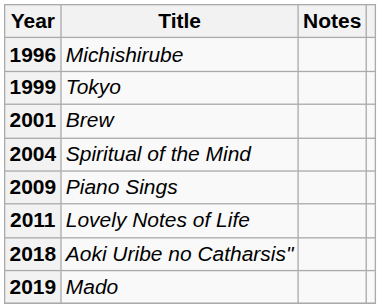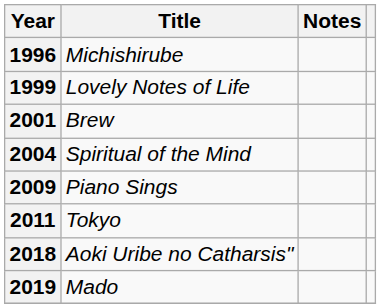 <table class="wikitable">
 <tr>
 <th>Year</th>
 <th>Title</th>
 <th>Notes</th>
 <th></th>
 </tr>
 <tr>
 <th>1996</th>
 <td><em>Michishirube</em></td>
 <td></td>
 <td></td>
 </tr>
 <tr>
 <th>1999</th>
-<td><em>Tokyo</em></td>
+<td><em>Lovely Notes of Life</em></td>
 <td></td>
 <td></td>
 </tr>
 <tr>
 <th>2001</th>
 <td><em>Brew</em></td>
 <td></td>
 <td></td>
 </tr>
 <tr>
 <th>2004</th>
 <td><em>Spiritual of the Mind</em></td>
 <td></td>
 <td></td>
 </tr>
 <tr>
 <th>2009</th>
 <td><em>Piano Sings</em></td>
 <td></td>
 <td></td>
 </tr>
 <tr>
 <th>2011</th>
-<td><em>Lovely Notes of Life</em></td>
+<td><em>Tokyo</em></td>
 <td></td>
 <td></td>
 </tr>
 <tr>
 <th>2018</th>
 <td><em>Aoki Uribe no Catharsis"</em></td>
 <td></td>
 <td></td>
 </tr>
 <tr>
 <th>2019</th>
 <td><em>Mado</em></td>
 <td></td>
 <td></td>
 </tr>
 <tr>
 </tr>
 </table>
